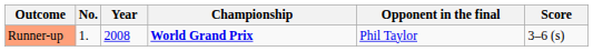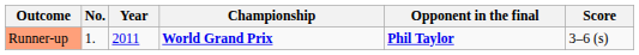 <table class="sortable wikitable">
 <tr>
 <th width="80">Outcome</th>
 <th width="20">No.</th>
 <th width="50">Year</th>
 <th style="width:250px;">Championship</th>
 <th style="width:200px;">Opponent in the final</th>
 <th width="70">Score</th>
 </tr>
 <tr>
 <td style="background:#ffa07a;">Runner-up</td>
 <td>1.</td>
-<td><a href='#'>2008</a></td>
+<td><a href='#'>2011</a></td>
 <td><strong><a href='#'>World Grand Prix</a></strong></td>
-<td> <a href='#'>Phil Taylor</a></td>
+<td><strong> <a href='#'>Phil Taylor</a></strong></td>
 <td>3–6 (s)</td>
 </tr>
 </table>
